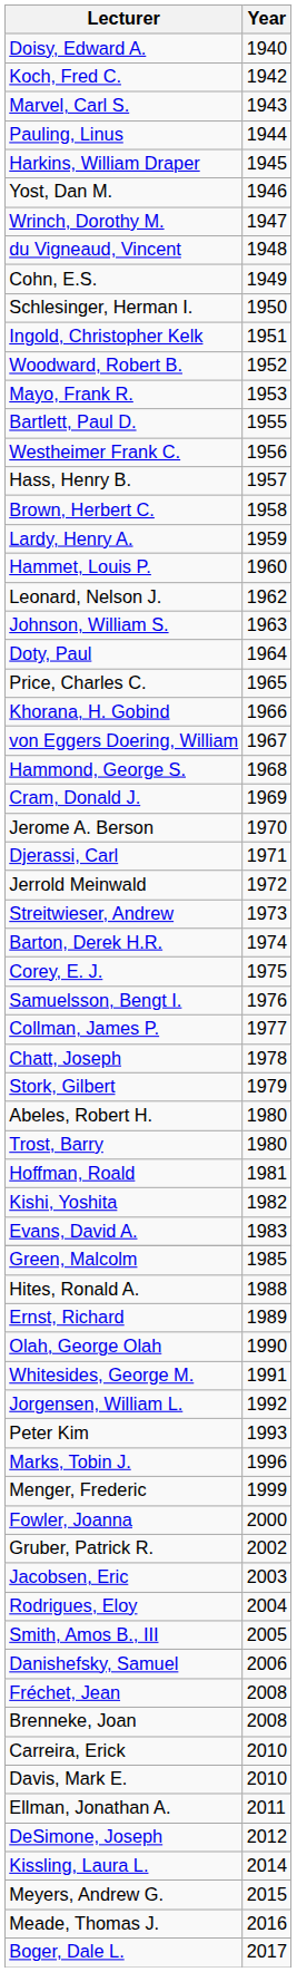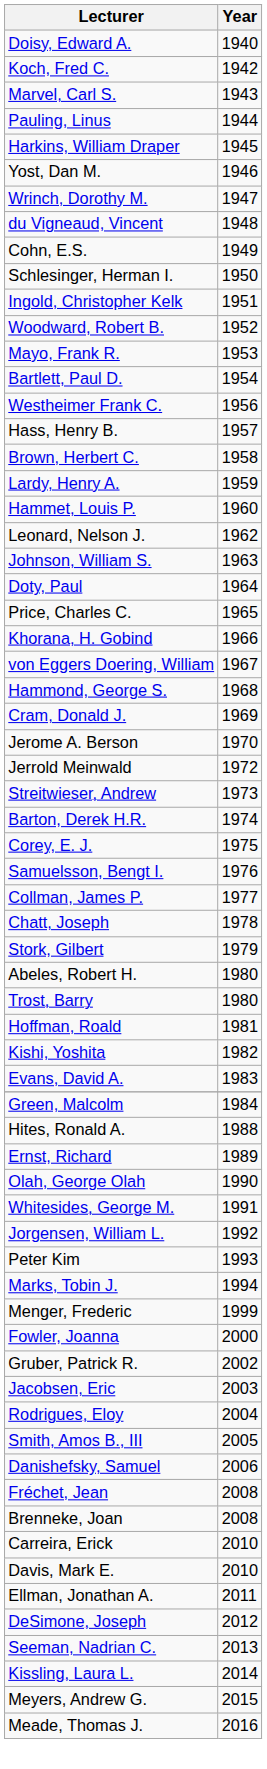 <table class="wikitable sortable">
 <tr>
 <th>Lecturer</th>
 <th>Year</th>
 </tr>
 <tr>
 <td><a href='#'>Doisy, Edward A.</a></td>
 <td>1940</td>
 </tr>
 <tr>
 <td><a href='#'>Koch, Fred C.</a></td>
 <td>1942</td>
 </tr>
 <tr>
 <td><a href='#'>Marvel, Carl S.</a></td>
 <td>1943</td>
 </tr>
 <tr>
 <td><a href='#'>Pauling, Linus</a></td>
 <td>1944</td>
 </tr>
 <tr>
 <td><a href='#'>Harkins, William Draper</a></td>
 <td>1945</td>
 </tr>
 <tr>
 <td>Yost, Dan M.</td>
 <td>1946</td>
 </tr>
 <tr>
 <td><a href='#'>Wrinch, Dorothy M.</a></td>
 <td>1947</td>
 </tr>
 <tr>
 <td><a href='#'>du Vigneaud, Vincent</a></td>
 <td>1948</td>
 </tr>
 <tr>
 <td>Cohn, E.S.</td>
 <td>1949</td>
 </tr>
 <tr>
 <td>Schlesinger, Herman I.</td>
 <td>1950</td>
 </tr>
 <tr>
 <td><a href='#'>Ingold, Christopher Kelk</a></td>
 <td>1951</td>
 </tr>
 <tr>
 <td><a href='#'>Woodward, Robert B.</a></td>
 <td>1952</td>
 </tr>
 <tr>
 <td><a href='#'>Mayo, Frank R.</a></td>
 <td>1953</td>
 </tr>
 <tr>
 <td><a href='#'>Bartlett, Paul D.</a></td>
-<td>1955</td>
+<td>1954</td>
 </tr>
 <tr>
 <td><a href='#'>Westheimer Frank C.</a></td>
 <td>1956</td>
 </tr>
 <tr>
 <td>Hass, Henry B.</td>
 <td>1957</td>
 </tr>
 <tr>
 <td><a href='#'>Brown, Herbert C.</a></td>
 <td>1958</td>
 </tr>
 <tr>
 <td><a href='#'>Lardy, Henry A.</a></td>
 <td>1959</td>
 </tr>
 <tr>
 <td><a href='#'>Hammet, Louis P.</a></td>
 <td>1960</td>
 </tr>
 <tr>
 <td>Leonard, Nelson J.</td>
 <td>1962</td>
 </tr>
 <tr>
 <td><a href='#'>Johnson, William S.</a></td>
 <td>1963</td>
 </tr>
 <tr>
 <td><a href='#'>Doty, Paul</a></td>
 <td>1964</td>
 </tr>
 <tr>
 <td>Price, Charles C.</td>
 <td>1965</td>
 </tr>
 <tr>
 <td><a href='#'>Khorana, H. Gobind</a></td>
 <td>1966</td>
 </tr>
 <tr>
 <td><a href='#'> von Eggers Doering, William</a></td>
 <td>1967</td>
 </tr>
 <tr>
 <td><a href='#'>Hammond, George S.</a></td>
 <td>1968</td>
 </tr>
 <tr>
 <td><a href='#'>Cram, Donald J.</a></td>
 <td>1969</td>
 </tr>
 <tr>
 <td>Jerome A. Berson</td>
 <td>1970</td>
-</tr>
-<tr>
-<td><a href='#'>Djerassi, Carl</a></td>
-<td>1971</td>
 </tr>
 <tr>
 <td>Jerrold Meinwald</td>
 <td>1972</td>
 </tr>
 <tr>
 <td><a href='#'>Streitwieser, Andrew</a></td>
 <td>1973</td>
 </tr>
 <tr>
 <td><a href='#'>Barton, Derek H.R.</a></td>
 <td>1974</td>
 </tr>
 <tr>
 <td><a href='#'>Corey, E. J.</a></td>
 <td>1975</td>
 </tr>
 <tr>
 <td><a href='#'>Samuelsson, Bengt I.</a></td>
 <td>1976</td>
 </tr>
 <tr>
 <td><a href='#'>Collman, James P.</a></td>
 <td>1977</td>
 </tr>
 <tr>
 <td><a href='#'>Chatt, Joseph</a></td>
 <td>1978</td>
 </tr>
 <tr>
 <td><a href='#'>Stork, Gilbert</a></td>
 <td>1979</td>
 </tr>
 <tr>
 <td>Abeles, Robert H.</td>
 <td>1980</td>
 </tr>
 <tr>
 <td><a href='#'>Trost, Barry</a></td>
 <td>1980</td>
 </tr>
 <tr>
 <td><a href='#'>Hoffman, Roald</a></td>
 <td>1981</td>
 </tr>
 <tr>
 <td><a href='#'>Kishi, Yoshita</a></td>
 <td>1982</td>
 </tr>
 <tr>
 <td><a href='#'>Evans, David A.</a></td>
 <td>1983</td>
 </tr>
 <tr>
 </tr>
 <tr W. Clark Still || 1984>
 </tr>
 <tr>
 <td><a href='#'> Green, Malcolm</a></td>
-<td>1985</td>
+<td>1984</td>
 </tr>
 <tr>
 <td>Hites, Ronald A.</td>
 <td>1988</td>
 </tr>
 <tr>
 <td><a href='#'>Ernst, Richard</a></td>
 <td>1989</td>
 </tr>
 <tr>
 <td><a href='#'>Olah, George Olah</a></td>
 <td>1990</td>
 </tr>
 <tr>
 <td><a href='#'> Whitesides, George M.</a></td>
 <td>1991</td>
 </tr>
 <tr>
 <td><a href='#'>Jorgensen, William L.</a></td>
 <td>1992</td>
 </tr>
 <tr>
 <td>Peter Kim</td>
 <td>1993</td>
 </tr>
 <tr>
 <td><a href='#'>Marks, Tobin J.</a></td>
-<td>1996</td>
+<td>1994</td>
 </tr>
 <tr>
 <td>Menger, Frederic</td>
 <td>1999</td>
 </tr>
 <tr>
 <td><a href='#'>Fowler, Joanna</a></td>
 <td>2000</td>
 </tr>
 <tr>
 <td>Gruber, Patrick R.</td>
 <td>2002</td>
 </tr>
 <tr>
 <td><a href='#'>Jacobsen, Eric</a></td>
 <td>2003</td>
 </tr>
 <tr>
 <td><a href='#'>Rodrigues, Eloy</a></td>
 <td>2004</td>
 </tr>
 <tr>
 <td><a href='#'>Smith, Amos B., III</a></td>
 <td>2005</td>
 </tr>
 <tr>
 <td><a href='#'>Danishefsky, Samuel</a></td>
 <td>2006</td>
 </tr>
 <tr>
 <td><a href='#'>Fréchet, Jean</a></td>
 <td>2008</td>
 </tr>
 <tr>
 <td>Brenneke, Joan</td>
 <td>2008</td>
 </tr>
 <tr>
 <td>Carreira, Erick</td>
 <td>2010</td>
 </tr>
 <tr>
 <td>Davis, Mark E.</td>
 <td>2010</td>
 </tr>
 <tr>
 <td>Ellman, Jonathan A.</td>
 <td>2011</td>
 </tr>
 <tr>
 <td><a href='#'>DeSimone, Joseph</a></td>
 <td>2012</td>
 </tr>
 <tr>
+<td><a href='#'>Seeman, Nadrian C.</a></td>
+<td>2013</td>
+</tr>
+<tr>
 <td><a href='#'>Kissling, Laura L.</a></td>
 <td>2014</td>
 </tr>
 <tr>
 <td>Meyers, Andrew G.</td>
 <td>2015</td>
 </tr>
 <tr>
 <td>Meade, Thomas J.</td>
 <td>2016</td>
 </tr>
-<tr>
-<td><a href='#'>Boger, Dale L.</a></td>
-<td>2017</td>
-</tr>
 </table>
